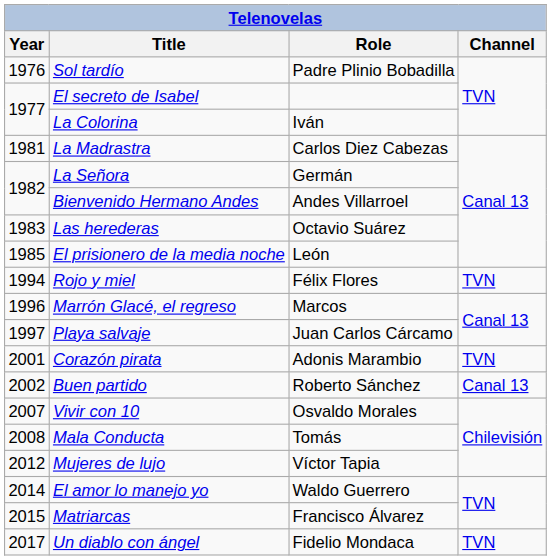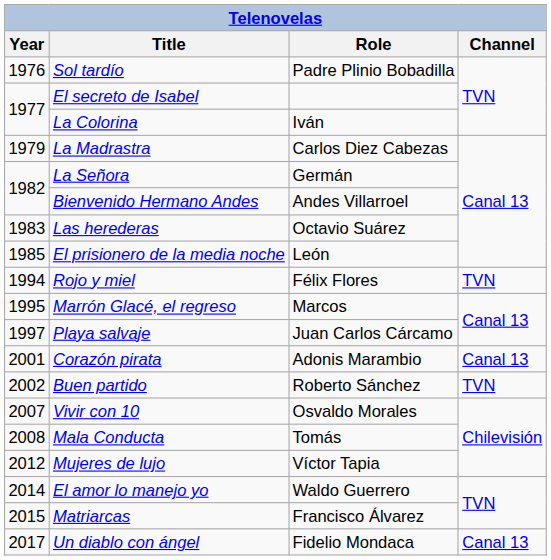 <table class="wikitable" style="font-size: 95%;">
 <tr>
 <th colspan="4" style="background: LightSteelBlue;"><a href='#'>Telenovelas</a></th>
 </tr>
 <tr>
 <th>Year</th>
 <th>Title</th>
 <th>Role</th>
 <th>Channel</th>
 </tr>
 <tr>
 <td>1976</td>
 <td><em><a href='#'>Sol tardío</a></em></td>
 <td>Padre Plinio Bobadilla</td>
 <td rowspan="3"><a href='#'>TVN</a></td>
 </tr>
 <tr>
 <td rowspan="2">1977</td>
 <td><em><a href='#'>El secreto de Isabel</a></em></td>
 <td></td>
 </tr>
 <tr>
 <td><em><a href='#'>La Colorina</a></em></td>
 <td>Iván</td>
 </tr>
 <tr>
-<td>1981</td>
+<td>1979</td>
 <td><em><a href='#'>La Madrastra</a></em></td>
 <td>Carlos Diez Cabezas</td>
 <td rowspan="5"><a href='#'>Canal 13</a></td>
 </tr>
 <tr>
 <td rowspan="2">1982</td>
 <td><em><a href='#'>La Señora</a></em></td>
 <td>Germán</td>
 </tr>
 <tr>
 <td><em><a href='#'>Bienvenido Hermano Andes</a></em></td>
 <td>Andes Villarroel</td>
 </tr>
 <tr>
 <td>1983</td>
 <td><em><a href='#'>Las herederas</a></em></td>
 <td>Octavio Suárez</td>
 </tr>
 <tr>
 <td>1985</td>
 <td><em><a href='#'>El prisionero de la media noche</a></em></td>
 <td>León</td>
 </tr>
 <tr>
 <td>1994</td>
 <td><em><a href='#'>Rojo y miel</a></em></td>
 <td>Félix Flores</td>
 <td><a href='#'>TVN</a></td>
 </tr>
 <tr>
-<td>1996</td>
+<td>1995</td>
 <td><em><a href='#'>Marrón Glacé, el regreso</a></em></td>
 <td>Marcos</td>
 <td rowspan="2"><a href='#'>Canal 13</a></td>
 </tr>
 <tr>
 <td>1997</td>
 <td><em><a href='#'>Playa salvaje</a></em></td>
 <td>Juan Carlos Cárcamo</td>
 </tr>
 <tr>
 <td>2001</td>
 <td><em><a href='#'>Corazón pirata</a></em></td>
 <td>Adonis Marambio</td>
-<td><a href='#'>TVN</a></td>
+<td><a href='#'>Canal 13</a></td>
 </tr>
 <tr>
 <td>2002</td>
 <td><em><a href='#'>Buen partido</a></em></td>
 <td>Roberto Sánchez</td>
-<td><a href='#'>Canal 13</a></td>
+<td><a href='#'>TVN</a></td>
 </tr>
 <tr>
 <td>2007</td>
 <td><em><a href='#'>Vivir con 10</a></em></td>
 <td>Osvaldo Morales</td>
 <td rowspan="3"><a href='#'>Chilevisión</a></td>
 </tr>
 <tr>
 <td>2008</td>
 <td><em><a href='#'>Mala Conducta</a></em></td>
 <td>Tomás</td>
 </tr>
 <tr>
 <td>2012</td>
 <td><em><a href='#'>Mujeres de lujo</a></em></td>
 <td>Víctor Tapia</td>
 </tr>
 <tr>
 <td>2014</td>
 <td><em><a href='#'>El amor lo manejo yo</a></em></td>
 <td>Waldo Guerrero</td>
 <td rowspan="2"><a href='#'>TVN</a></td>
 </tr>
 <tr>
 <td>2015</td>
 <td><em><a href='#'>Matriarcas</a></em></td>
 <td>Francisco Álvarez</td>
 </tr>
 <tr>
 <td>2017</td>
 <td><em><a href='#'>Un diablo con ángel</a></em></td>
 <td>Fidelio Mondaca</td>
-<td><a href='#'>TVN</a></td>
+<td><a href='#'>Canal 13</a></td>
 </tr>
 </table>
